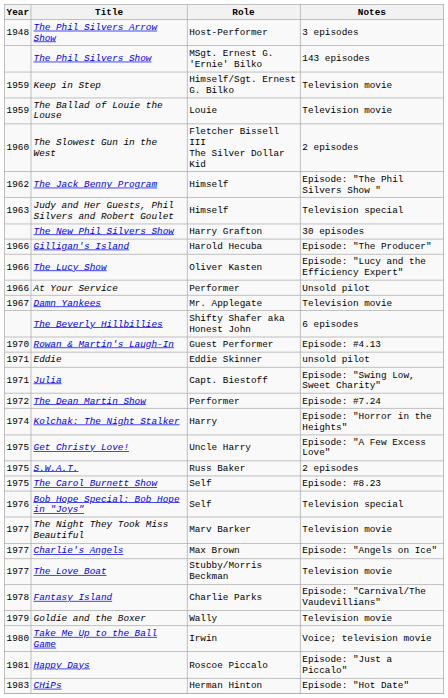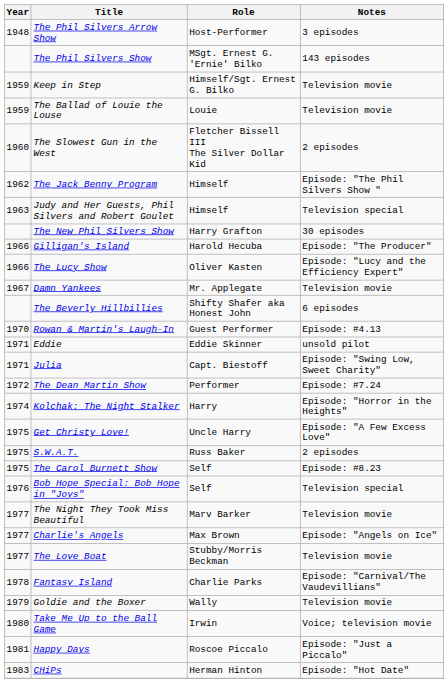 <table class=wikitable>
 <tr>
 <th>Year</th>
 <th>Title</th>
 <th>Role</th>
 <th>Notes</th>
 </tr>
 <tr>
 <td>1948</td>
 <td><em><a href='#'>The Phil Silvers Arrow Show</a></em></td>
 <td>Host-Performer</td>
 <td>3 episodes</td>
 </tr>
 <tr>
 <td></td>
 <td><em><a href='#'>The Phil Silvers Show</a></em></td>
 <td>MSgt. Ernest G. 'Ernie' Bilko</td>
 <td>143 episodes</td>
 </tr>
 <tr>
 <td>1959</td>
 <td><em>Keep in Step</em></td>
 <td>Himself/Sgt. Ernest G. Bilko</td>
 <td>Television movie</td>
 </tr>
 <tr>
 <td>1959</td>
 <td><em>The Ballad of Louie the Louse</em></td>
 <td>Louie</td>
 <td>Television movie</td>
 </tr>
 <tr>
 <td>1960</td>
 <td><em>The Slowest Gun in the West</em></td>
 <td>Fletcher Bissell III <br> The Silver Dollar Kid</td>
 <td>2 episodes</td>
 </tr>
 <tr>
 <td>1962</td>
 <td><em><a href='#'>The Jack Benny Program</a></em></td>
 <td>Himself</td>
 <td>Episode: "The Phil Silvers Show "</td>
 </tr>
 <tr>
 <td>1963</td>
 <td><em>Judy and Her Guests, Phil Silvers and Robert Goulet</em></td>
 <td>Himself</td>
 <td>Television special</td>
 </tr>
 <tr>
 <td></td>
 <td><em><a href='#'>The New Phil Silvers Show</a></em></td>
 <td>Harry Grafton</td>
 <td>30 episodes</td>
 </tr>
 <tr>
 <td>1966</td>
 <td><em><a href='#'>Gilligan's Island</a></em></td>
 <td>Harold Hecuba</td>
 <td>Episode: "The Producer"</td>
 </tr>
 <tr>
 <td>1966</td>
 <td><em><a href='#'>The Lucy Show</a></em></td>
 <td>Oliver Kasten</td>
 <td>Episode: "Lucy and the Efficiency Expert"</td>
-</tr>
-<tr>
-<td>1966</td>
-<td><em>At Your Service</em></td>
-<td>Performer</td>
-<td>Unsold pilot</td>
 </tr>
 <tr>
 <td>1967</td>
 <td><em><a href='#'>Damn Yankees</a></em></td>
 <td>Mr. Applegate</td>
 <td>Television movie</td>
 </tr>
 <tr>
 <td></td>
 <td><em><a href='#'>The Beverly Hillbillies</a></em></td>
 <td>Shifty Shafer aka Honest John</td>
 <td>6 episodes</td>
 </tr>
 <tr>
 <td>1970</td>
 <td><em><a href='#'>Rowan & Martin's Laugh-In</a></em></td>
 <td>Guest Performer</td>
 <td>Episode: #4.13</td>
 </tr>
 <tr>
 <td>1971</td>
 <td><em>Eddie</em></td>
 <td>Eddie Skinner</td>
 <td>unsold pilot</td>
 </tr>
 <tr>
 <td>1971</td>
 <td><em><a href='#'>Julia</a></em></td>
 <td>Capt. Biestoff</td>
 <td>Episode: "Swing Low, Sweet Charity"</td>
 </tr>
 <tr>
 <td>1972</td>
 <td><em><a href='#'>The Dean Martin Show</a></em></td>
 <td>Performer</td>
 <td>Episode: #7.24</td>
 </tr>
 <tr>
 <td>1974</td>
 <td><em><a href='#'>Kolchak: The Night Stalker</a></em></td>
 <td>Harry</td>
 <td>Episode: "Horror in the Heights"</td>
 </tr>
 <tr>
 <td>1975</td>
 <td><em><a href='#'>Get Christy Love!</a></em></td>
 <td>Uncle Harry</td>
 <td>Episode: "A Few Excess Love"</td>
 </tr>
 <tr>
 <td>1975</td>
 <td><em><a href='#'>S.W.A.T.</a></em></td>
 <td>Russ Baker</td>
 <td>2 episodes</td>
 </tr>
 <tr>
 <td>1975</td>
 <td><em><a href='#'>The Carol Burnett Show</a></em></td>
 <td>Self</td>
 <td>Episode: #8.23</td>
 </tr>
 <tr>
 <td>1976</td>
 <td><em><a href='#'>Bob Hope Special: Bob Hope in "Joys"</a></em></td>
 <td>Self</td>
 <td>Television special</td>
 </tr>
 <tr>
 <td>1977</td>
 <td><em>The Night They Took Miss Beautiful</em></td>
 <td>Marv Barker</td>
 <td>Television movie</td>
 </tr>
 <tr>
 <td>1977</td>
 <td><em><a href='#'>Charlie's Angels</a></em></td>
 <td>Max Brown</td>
 <td>Episode: "Angels on Ice"</td>
 </tr>
 <tr>
 <td>1977</td>
 <td><em><a href='#'>The Love Boat</a></em></td>
 <td>Stubby/Morris Beckman</td>
 <td>Television movie</td>
 </tr>
 <tr>
 <td>1978</td>
 <td><em><a href='#'>Fantasy Island</a></em></td>
 <td>Charlie Parks</td>
 <td>Episode: "Carnival/The Vaudevillians"</td>
 </tr>
 <tr>
 <td>1979</td>
 <td><em>Goldie and the Boxer</em></td>
 <td>Wally</td>
 <td>Television movie</td>
 </tr>
 <tr>
 <td>1980</td>
 <td><em><a href='#'>Take Me Up to the Ball Game</a></em></td>
 <td>Irwin</td>
 <td>Voice; television movie</td>
 </tr>
 <tr>
 <td>1981</td>
 <td><em><a href='#'>Happy Days</a></em></td>
 <td>Roscoe Piccalo</td>
 <td>Episode: "Just a Piccalo"</td>
 </tr>
 <tr>
 <td>1983</td>
 <td><em><a href='#'>CHiPs</a></em></td>
 <td>Herman Hinton</td>
 <td>Episode: "Hot Date"</td>
 </tr>
 <tr>
 </tr>
 </table>
